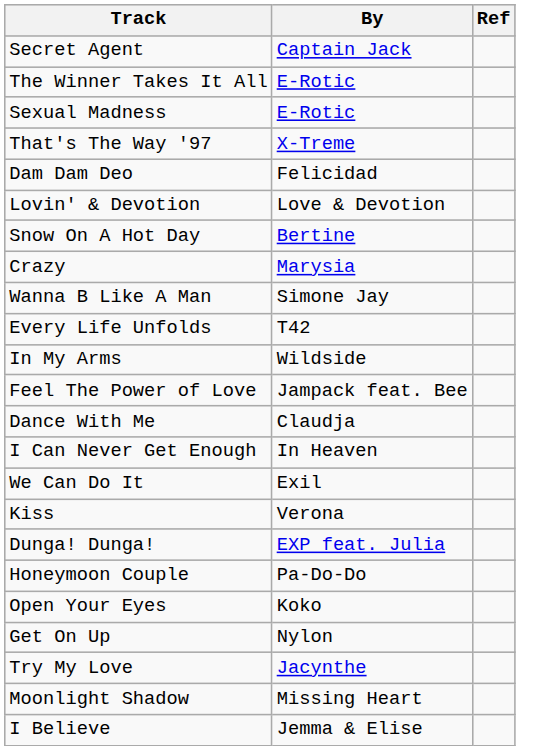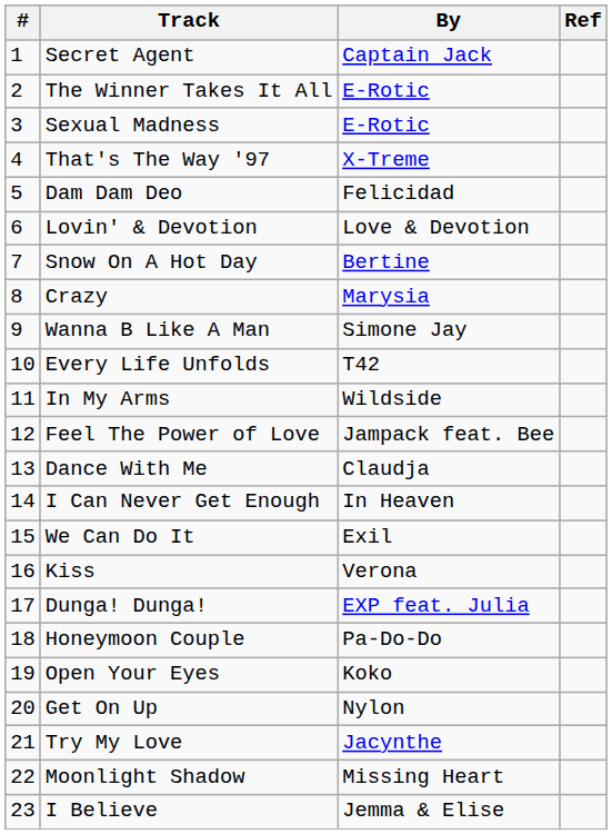 <table class="wikitable" style="font-size: small;">
 <tr>
+<th>#</th>
 <th>Track</th>
 <th>By</th>
 <th>Ref</th>
 </tr>
 <tr>
+<td>1</td>
 <td>Secret Agent</td>
 <td><a href='#'>Captain Jack</a></td>
 <td></td>
 </tr>
 <tr>
+<td>2</td>
 <td>The Winner Takes It All</td>
 <td><a href='#'>E-Rotic</a></td>
 <td></td>
 </tr>
 <tr>
+<td>3</td>
 <td>Sexual Madness</td>
 <td><a href='#'>E-Rotic</a></td>
 <td></td>
 </tr>
 <tr>
+<td>4</td>
 <td>That's The Way '97</td>
 <td><a href='#'>X-Treme</a></td>
 <td></td>
 </tr>
 <tr>
+<td>5</td>
 <td>Dam Dam Deo</td>
 <td>Felicidad</td>
 <td></td>
 </tr>
 <tr>
+<td>6</td>
 <td>Lovin' & Devotion</td>
 <td>Love & Devotion</td>
 <td></td>
 </tr>
 <tr>
+<td>7</td>
 <td>Snow On A Hot Day</td>
 <td><a href='#'>Bertine</a></td>
 <td></td>
 </tr>
 <tr>
+<td>8</td>
 <td>Crazy</td>
 <td><a href='#'>Marysia</a></td>
 <td></td>
 </tr>
 <tr>
+<td>9</td>
 <td>Wanna B Like A Man</td>
 <td>Simone Jay</td>
 <td></td>
 </tr>
 <tr>
+<td>10</td>
 <td>Every Life Unfolds</td>
 <td>T42</td>
 <td></td>
 </tr>
 <tr>
+<td>11</td>
 <td>In My Arms</td>
 <td>Wildside</td>
 <td></td>
 </tr>
 <tr>
+<td>12</td>
 <td>Feel The Power of Love</td>
 <td>Jampack feat. Bee</td>
 <td></td>
 </tr>
 <tr>
+<td>13</td>
 <td>Dance With Me</td>
 <td>Claudja</td>
 <td></td>
 </tr>
 <tr>
+<td>14</td>
 <td>I Can Never Get Enough</td>
 <td>In Heaven</td>
 <td></td>
 </tr>
 <tr>
+<td>15</td>
 <td>We Can Do It</td>
 <td>Exil</td>
 <td></td>
 </tr>
 <tr>
+<td>16</td>
 <td>Kiss</td>
 <td>Verona</td>
 <td></td>
 </tr>
 <tr>
+<td>17</td>
 <td>Dunga! Dunga!</td>
 <td><a href='#'>EXP feat. Julia</a></td>
 <td></td>
 </tr>
 <tr>
+<td>18</td>
 <td>Honeymoon Couple</td>
 <td>Pa-Do-Do</td>
 <td></td>
 </tr>
 <tr>
+<td>19</td>
 <td>Open Your Eyes</td>
 <td>Koko</td>
 <td></td>
 </tr>
 <tr>
+<td>20</td>
 <td>Get On Up</td>
 <td>Nylon</td>
 <td></td>
 </tr>
 <tr>
+<td>21</td>
 <td>Try My Love</td>
 <td><a href='#'>Jacynthe</a></td>
 <td></td>
 </tr>
 <tr>
+<td>22</td>
 <td>Moonlight Shadow</td>
 <td>Missing Heart</td>
 <td></td>
 </tr>
 <tr>
+<td>23</td>
 <td>I Believe</td>
 <td>Jemma & Elise</td>
 <td></td>
 </tr>
 </table>
